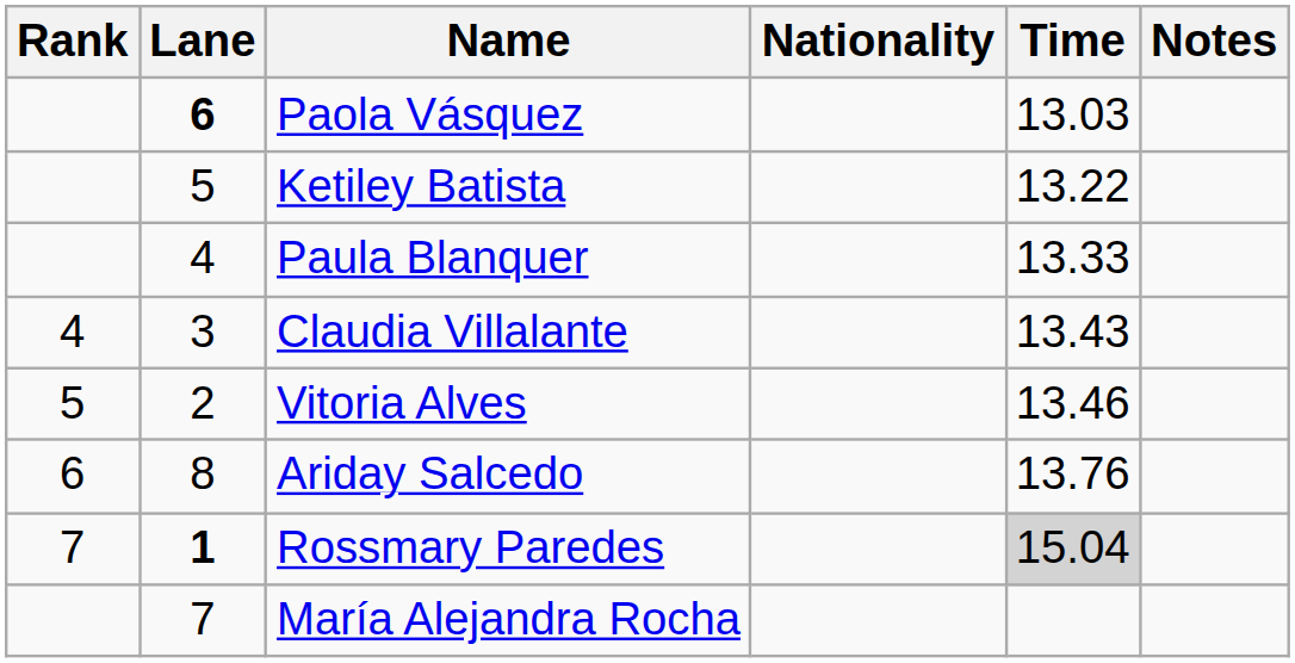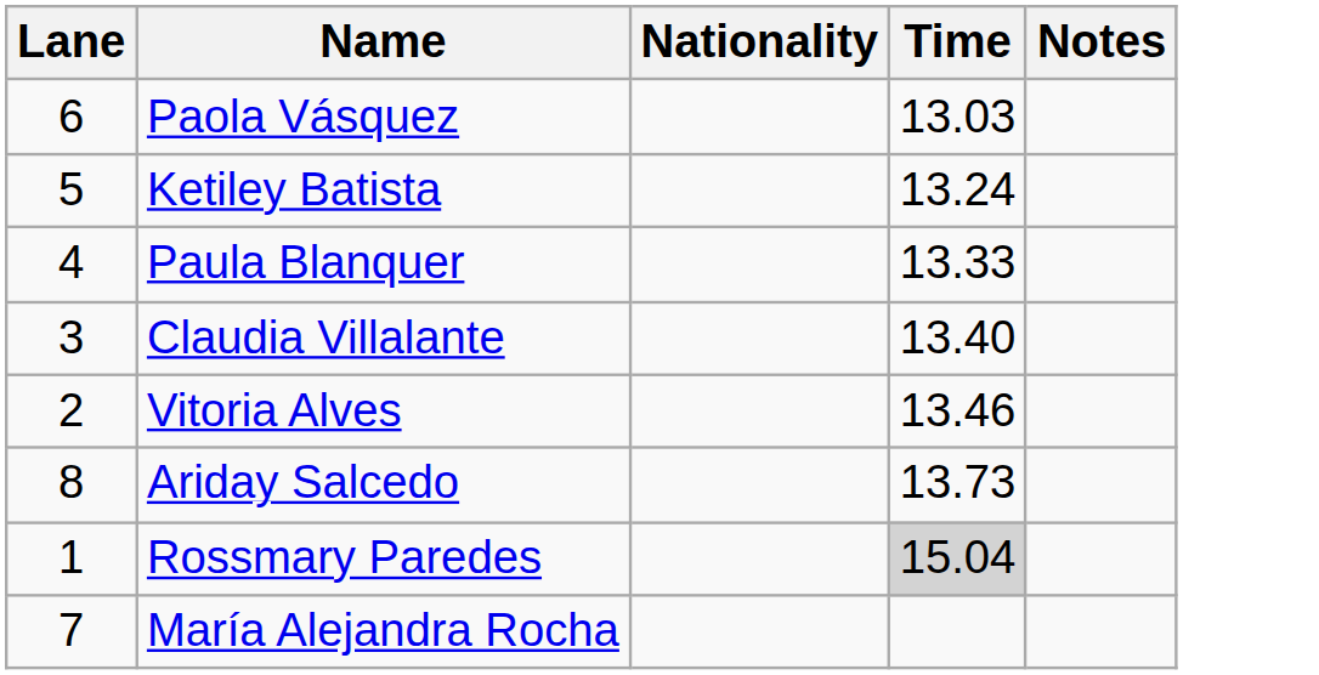 <table class="wikitable sortable" style="text-align:center">
 <tr>
-<th>Rank</th>
 <th>Lane</th>
 <th>Name</th>
 <th>Nationality</th>
 <th>Time</th>
 <th>Notes</th>
 </tr>
 <tr>
-<td></td>
-<td><strong>6</strong></td>
+<td>6</td>
 <td align=left><a href='#'>Paola Vásquez</a></td>
 <td align=left></td>
 <td>13.03</td>
 <td></td>
 </tr>
 <tr>
-<td></td>
 <td>5</td>
 <td align=left><a href='#'>Ketiley Batista</a></td>
 <td align=left></td>
-<td>13.22</td>
+<td>13.24</td>
 <td></td>
 </tr>
 <tr>
-<td></td>
 <td>4</td>
 <td align=left><a href='#'>Paula Blanquer</a></td>
 <td align=left></td>
 <td>13.33</td>
 <td></td>
 </tr>
 <tr>
-<td>4</td>
 <td>3</td>
 <td align=left><a href='#'>Claudia Villalante</a></td>
 <td align=left></td>
-<td>13.43</td>
+<td>13.40</td>
 <td></td>
 </tr>
 <tr>
-<td>5</td>
 <td>2</td>
 <td align=left><a href='#'>Vitoria Alves</a></td>
 <td align=left></td>
 <td>13.46</td>
 <td></td>
 </tr>
 <tr>
-<td>6</td>
 <td>8</td>
 <td align=left><a href='#'>Ariday Salcedo</a></td>
 <td align=left></td>
-<td>13.76</td>
+<td>13.73</td>
 <td></td>
 </tr>
 <tr>
-<td>7</td>
-<td><strong>1</strong></td>
+<td>1</td>
 <td align=left><a href='#'>Rossmary Paredes</a></td>
 <td align=left></td>
 <td style="background: lightgrey;">15.04</td>
 <td></td>
 </tr>
 <tr>
-<td></td>
 <td>7</td>
 <td align=left><a href='#'>María Alejandra Rocha</a></td>
 <td align=left></td>
 <td></td>
 <td></td>
 </tr>
 </table>
